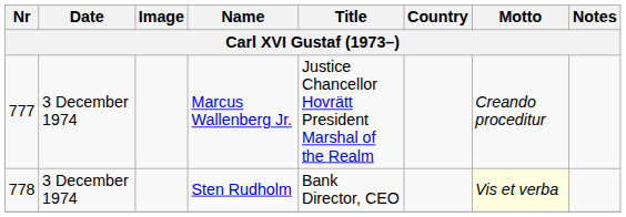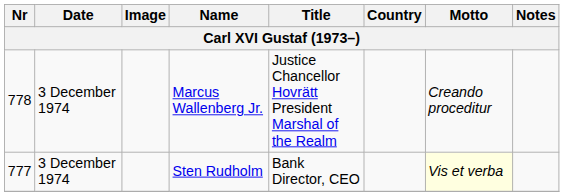 <table class="wikitable" width=100%>
 <tr>
 <th>Nr</th>
 <th>Date</th>
 <th>Image</th>
 <th>Name</th>
 <th>Title</th>
 <th>Country</th>
 <th>Motto</th>
 <th>Notes</th>
 </tr>
 <tr>
 <th colspan=8>Carl XVI Gustaf (1973–)</th>
 </tr>
 <tr>
-<td>777</td>
+<td>778</td>
 <td>3 December 1974</td>
 <td></td>
 <td><a href='#'>Marcus Wallenberg Jr.</a></td>
 <td>Justice Chancellor <br><a href='#'>Hovrätt</a> President<br><a href='#'>Marshal of the Realm</a></td>
 <td></td>
 <td><em>Creando proceditur</em></td>
 <td></td>
 </tr>
 <tr>
-<td>778</td>
+<td>777</td>
 <td>3 December 1974</td>
 <td></td>
 <td><a href='#'>Sten Rudholm</a></td>
 <td>Bank Director, CEO</td>
 <td></td>
 <td style="background: lightyellow;"><em>Vis et verba</em></td>
 <td></td>
 </tr>
 <tr>
 </tr>
 </table>
